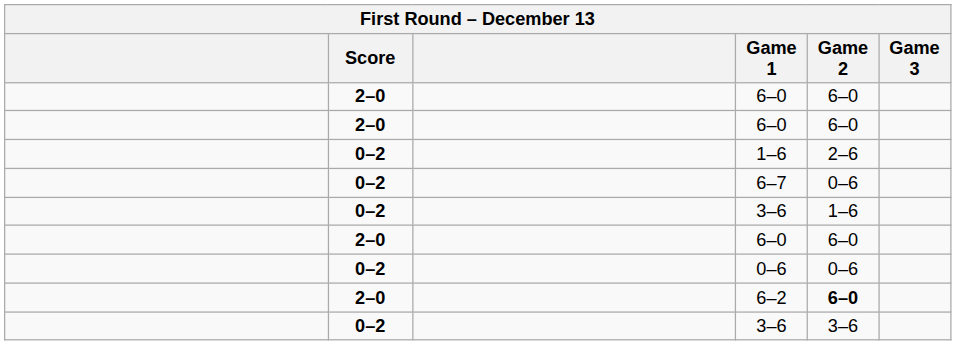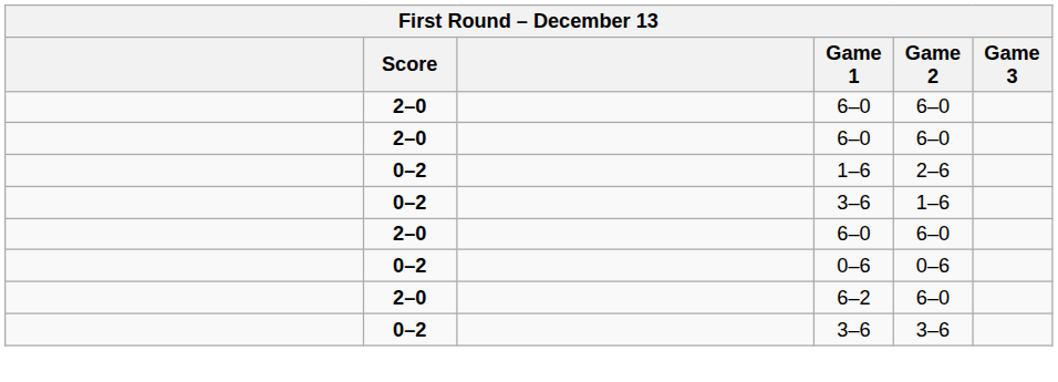 <table class="wikitable" style="text-align: center; font-size:90% ">
 <tr>
 <th colspan=6>First Round – December 13</th>
 </tr>
 <tr>
 <th align="right" width="250"></th>
 <th width="60">Score</th>
 <th align="left" width="250"></th>
 <th width="50">Game 1</th>
 <th width="50">Game 2</th>
 <th width="50">Game 3</th>
 </tr>
 <tr>
 <td align=left><strong></strong></td>
 <td align=center><strong>2–0</strong></td>
 <td align=left></td>
 <td>6–0</td>
 <td>6–0</td>
 <td></td>
 </tr>
 <tr>
 <td align=left><strong></strong></td>
 <td align=center><strong>2–0</strong></td>
 <td align=left></td>
 <td>6–0</td>
 <td>6–0</td>
 <td></td>
 </tr>
 <tr>
 <td align=left></td>
 <td align=center><strong>0–2</strong></td>
 <td align=left><strong></strong></td>
 <td>1–6</td>
 <td>2–6</td>
 <td></td>
 </tr>
 <tr>
 <td align=left></td>
 <td align=center><strong>0–2</strong></td>
 <td align=left><strong></strong></td>
-<td>6–7</td>
-<td>0–6</td>
-<td></td>
-</tr>
-<tr>
-<td align=left></td>
-<td align=center><strong>0–2</strong></td>
-<td align=left><strong></strong></td>
 <td>3–6</td>
 <td>1–6</td>
 <td></td>
 </tr>
 <tr>
 <td align=left><strong></strong></td>
 <td align=center><strong>2–0</strong></td>
 <td align=left></td>
 <td>6–0</td>
 <td>6–0</td>
 <td></td>
 </tr>
 <tr>
 <td align=left></td>
 <td align=center><strong>0–2</strong></td>
 <td align=left><strong></strong></td>
 <td>0–6</td>
 <td>0–6</td>
 <td></td>
 </tr>
 <tr>
 <td align=left><strong></strong></td>
 <td align=center><strong>2–0</strong></td>
 <td align=left></td>
 <td>6–2</td>
-<td><strong>6–0</strong></td>
+<td>6–0</td>
 <td></td>
 </tr>
 <tr>
 <td align=left></td>
 <td align=center><strong>0–2</strong></td>
 <td align=left><strong></strong></td>
 <td>3–6</td>
 <td>3–6</td>
 <td></td>
 </tr>
 </table>
